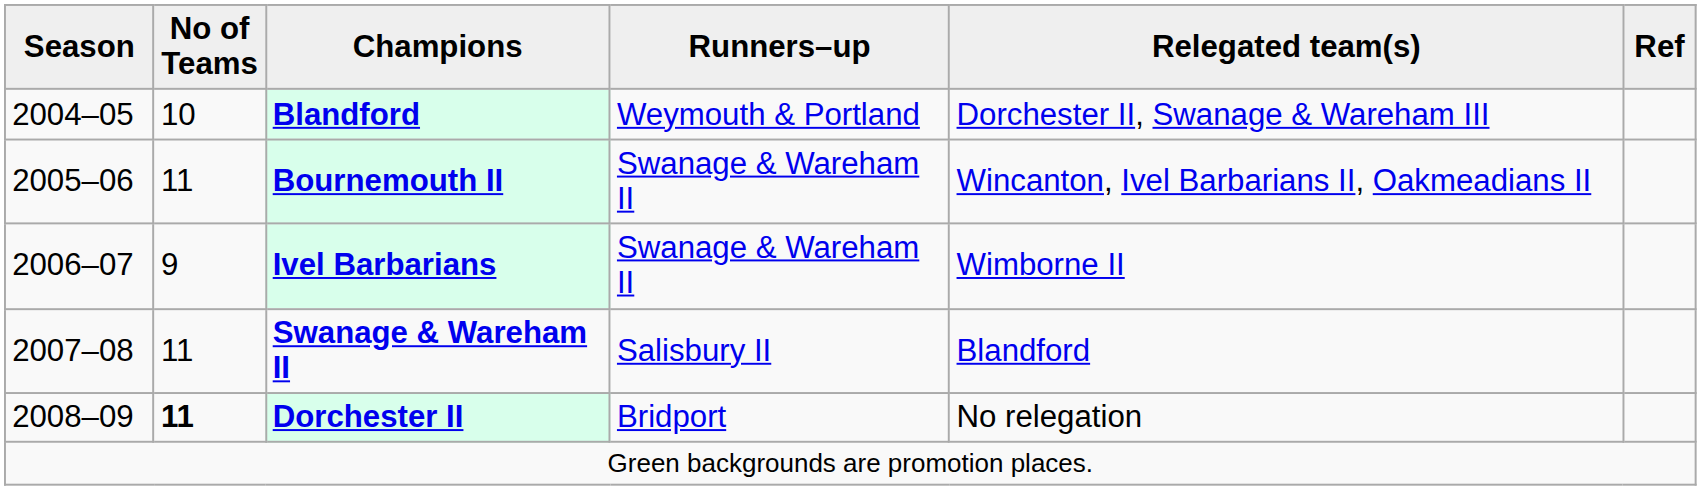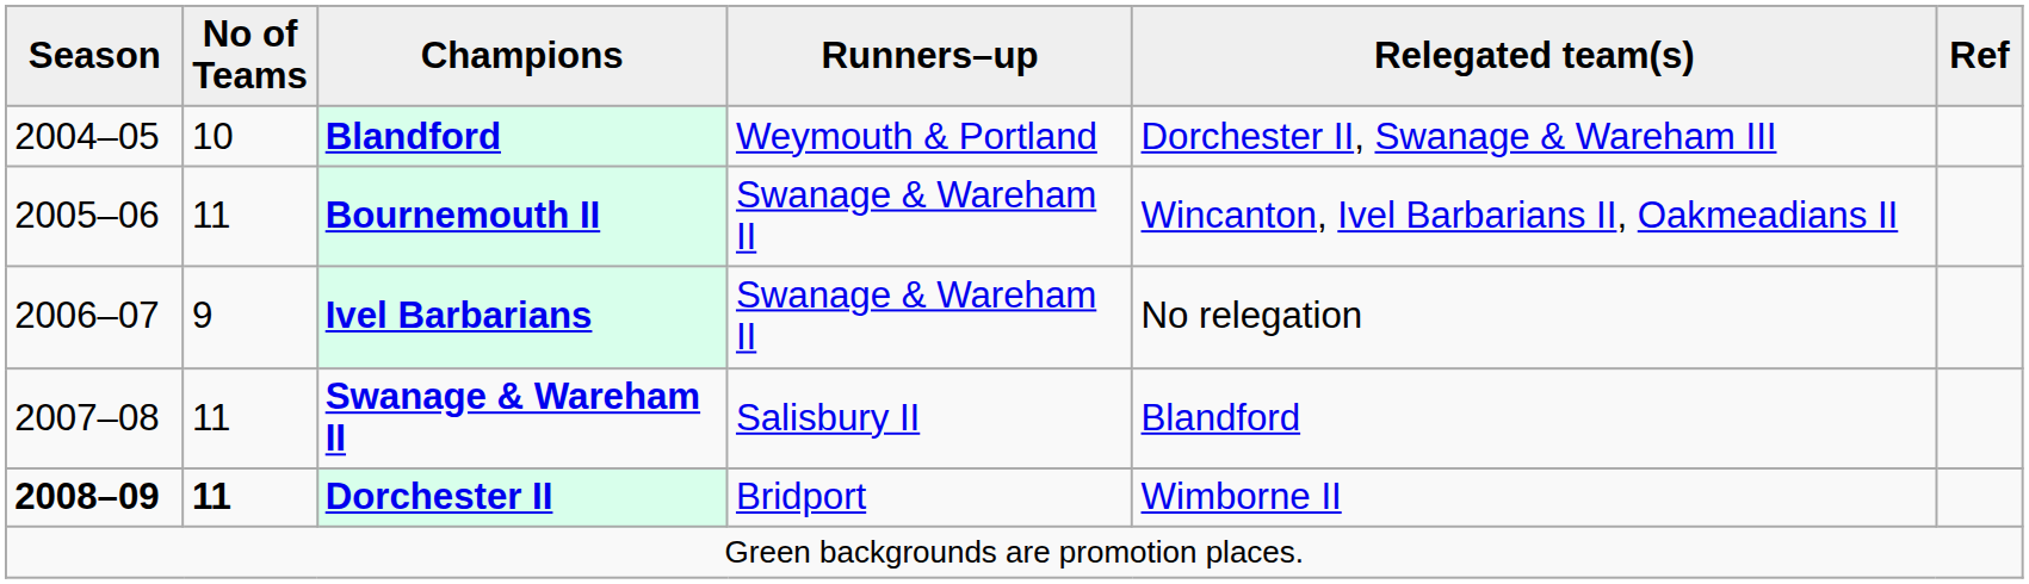 <table class="wikitable" style="text-align: left;">
 <tr>
 <th style="background:#efefef; width:70px;">Season</th>
 <th style="background:#efefef; width:50px;">No of Teams</th>
 <th style="background:#efefef; width:175px;">Champions</th>
 <th style="background:#efefef; width:175px;">Runners–up</th>
 <th style="background:#efefef; width:360px;">Relegated team(s)</th>
 <th style="background:#efefef; width:30px;">Ref</th>
 </tr>
 <tr align="left">
 <td>2004–05</td>
 <td>10</td>
 <td style="background:#d8ffeb;"><strong><a href='#'>Blandford</a></strong></td>
 <td><a href='#'>Weymouth & Portland</a></td>
 <td><a href='#'>Dorchester II</a>, <a href='#'>Swanage & Wareham III</a></td>
 <td></td>
 </tr>
 <tr>
 <td>2005–06</td>
 <td>11</td>
 <td style="background:#d8ffeb;"><strong><a href='#'>Bournemouth II</a></strong></td>
 <td><a href='#'>Swanage & Wareham II</a></td>
 <td><a href='#'>Wincanton</a>, <a href='#'>Ivel Barbarians II</a>, <a href='#'>Oakmeadians II</a></td>
 <td></td>
 </tr>
 <tr>
 <td>2006–07</td>
 <td>9</td>
 <td style="background:#d8ffeb;"><strong><a href='#'>Ivel Barbarians</a></strong></td>
 <td><a href='#'>Swanage & Wareham II</a></td>
-<td><a href='#'>Wimborne II</a></td>
+<td>No relegation</td>
 <td></td>
 </tr>
 <tr>
 <td>2007–08</td>
 <td>11</td>
 <td><strong><a href='#'>Swanage & Wareham II</a></strong></td>
 <td><a href='#'>Salisbury II</a></td>
 <td><a href='#'>Blandford</a></td>
 <td></td>
 </tr>
 <tr>
-<td>2008–09</td>
+<td><strong>2008–09</strong></td>
 <td><strong>11</strong></td>
 <td style="background:#d8ffeb;"><strong><a href='#'>Dorchester II</a></strong></td>
 <td><a href='#'>Bridport</a></td>
-<td>No relegation</td>
+<td><a href='#'>Wimborne II</a></td>
 <td></td>
 </tr>
 <tr>
 <td colspan="6" style="border:0; font-size:smaller; text-align:center;">Green backgrounds are promotion places.</td>
 </tr>
 </table>
